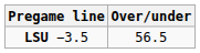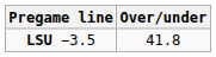 <table class="wikitable">
 <tr align="center">
 <th style=>Pregame line</th>
 <th style=>Over/under</th>
 </tr>
 <tr align="center">
 <td><strong>LSU</strong> −3.5</td>
-<td>56.5</td>
+<td>41.8</td>
 </tr>
 </table>
